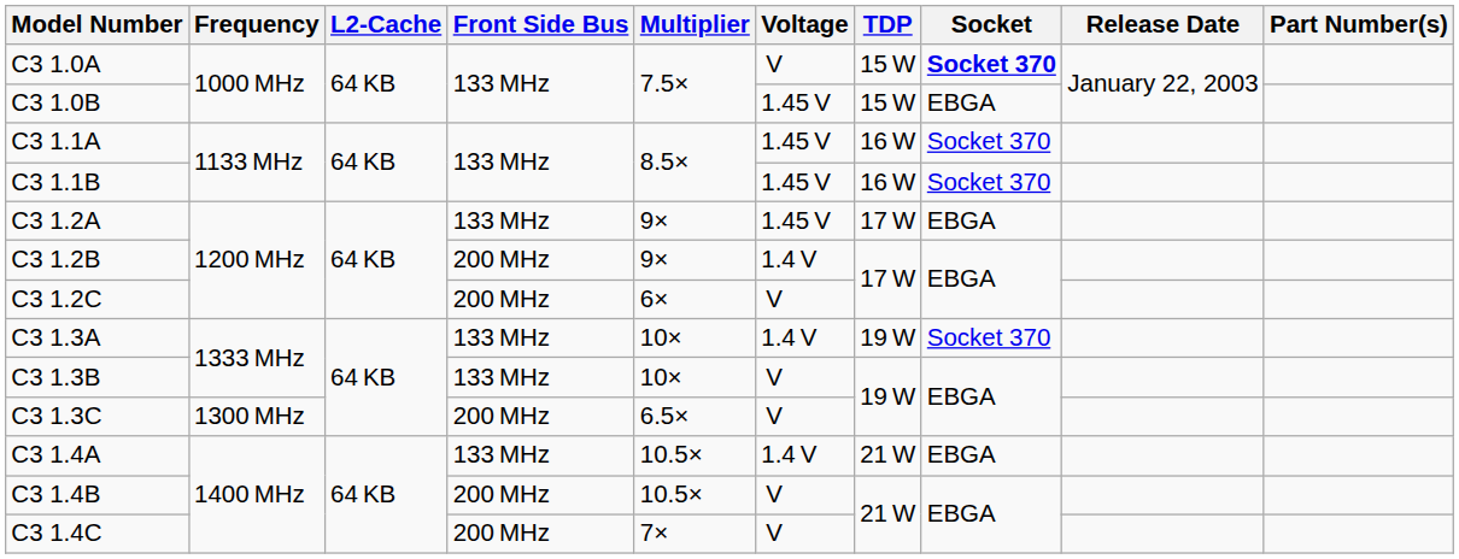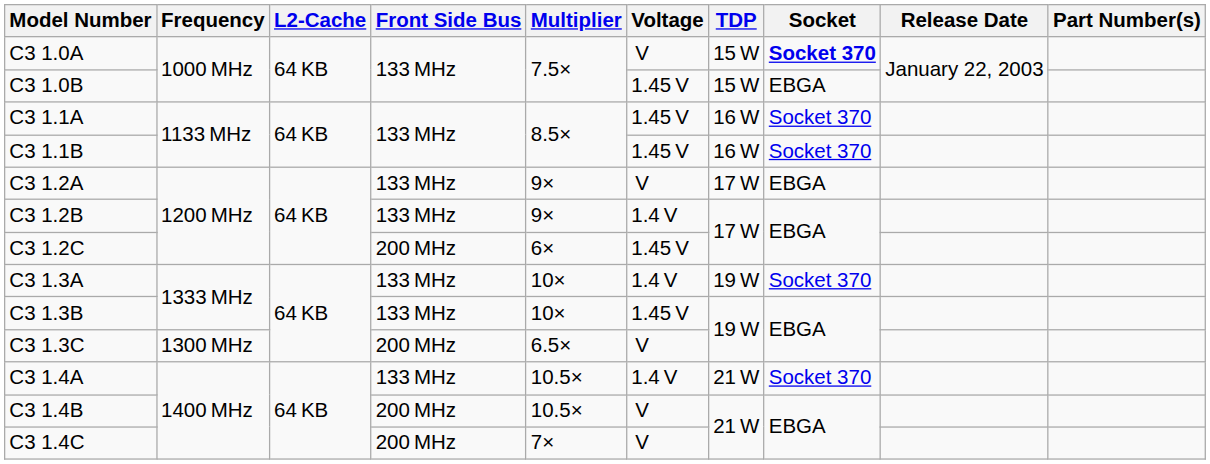 <table class="wikitable">
 <tr>
 <th>Model Number</th>
 <th>Frequency</th>
 <th><a href='#'>L2-Cache</a></th>
 <th><a href='#'>Front Side Bus</a></th>
 <th><a href='#'>Multiplier</a></th>
 <th>Voltage</th>
 <th><a href='#'>TDP</a></th>
 <th>Socket</th>
 <th>Release Date</th>
 <th>Part Number(s)</th>
 </tr>
 <tr>
 <td>C3 1.0A</td>
 <td rowspan=2>1000 MHz</td>
 <td rowspan=2>64 KB</td>
 <td rowspan=2>133 MHz</td>
 <td rowspan=2>7.5×</td>
 <td> V</td>
 <td>15 W</td>
 <td><strong><a href='#'>Socket 370</a></strong></td>
 <td rowspan=2>January 22, 2003</td>
 <td></td>
 </tr>
 <tr>
 <td>C3 1.0B</td>
 <td>1.45 V</td>
 <td>15 W</td>
 <td>EBGA</td>
 <td></td>
 </tr>
 <tr>
 <td>C3 1.1A</td>
 <td rowspan=2>1133 MHz</td>
 <td rowspan=2>64 KB</td>
 <td rowspan=2>133 MHz</td>
 <td rowspan=2>8.5×</td>
 <td>1.45 V</td>
 <td>16 W</td>
 <td><a href='#'>Socket 370</a></td>
 <td></td>
 <td></td>
 </tr>
 <tr>
 <td>C3 1.1B</td>
 <td>1.45 V</td>
 <td>16 W</td>
 <td><a href='#'>Socket 370</a></td>
 <td></td>
 <td></td>
 </tr>
 <tr>
 <td>C3 1.2A</td>
 <td rowspan=3>1200 MHz</td>
 <td rowspan=3>64 KB</td>
 <td>133 MHz</td>
 <td>9×</td>
-<td>1.45 V</td>
+<td> V</td>
 <td>17 W</td>
 <td>EBGA</td>
 <td></td>
 <td></td>
 </tr>
 <tr>
 <td>C3 1.2B</td>
-<td>200 MHz</td>
+<td>133 MHz</td>
 <td>9×</td>
 <td>1.4 V</td>
 <td rowspan=2>17 W</td>
 <td rowspan=2>EBGA</td>
 <td></td>
 <td></td>
 </tr>
 <tr>
 <td>C3 1.2C</td>
 <td>200 MHz</td>
 <td>6×</td>
-<td> V</td>
+<td>1.45 V</td>
 <td></td>
 <td></td>
 </tr>
 <tr>
 <td>C3 1.3A</td>
 <td rowspan=2>1333 MHz</td>
 <td rowspan=3>64 KB</td>
 <td>133 MHz</td>
 <td>10×</td>
 <td>1.4 V</td>
 <td>19 W</td>
 <td><a href='#'>Socket 370</a></td>
 <td></td>
 <td></td>
 </tr>
 <tr>
 <td>C3 1.3B</td>
 <td>133 MHz</td>
 <td>10×</td>
-<td> V</td>
+<td>1.45 V</td>
 <td rowspan=2>19 W</td>
 <td rowspan=2>EBGA</td>
 <td></td>
 <td></td>
 </tr>
 <tr>
 <td>C3 1.3C</td>
 <td>1300 MHz</td>
 <td>200 MHz</td>
 <td>6.5×</td>
 <td> V</td>
 <td></td>
 <td></td>
 </tr>
 <tr>
 <td>C3 1.4A</td>
 <td rowspan=3>1400 MHz</td>
 <td rowspan=3>64 KB</td>
 <td>133 MHz</td>
 <td>10.5×</td>
 <td>1.4 V</td>
 <td>21 W</td>
-<td>EBGA</td>
+<td><a href='#'>Socket 370</a></td>
 <td></td>
 <td></td>
 </tr>
 <tr>
 <td>C3 1.4B</td>
 <td>200 MHz</td>
 <td>10.5×</td>
 <td> V</td>
 <td rowspan=2>21 W</td>
 <td rowspan=2>EBGA</td>
 <td></td>
 <td></td>
 </tr>
 <tr>
 <td>C3 1.4C</td>
 <td>200 MHz</td>
 <td>7×</td>
 <td> V</td>
 <td></td>
 <td></td>
 </tr>
 </table>
